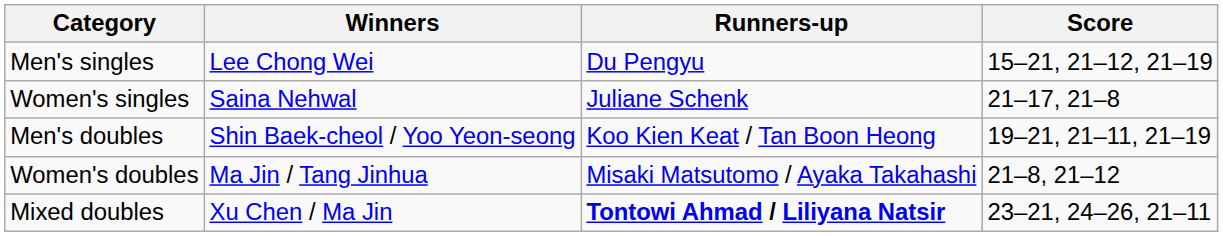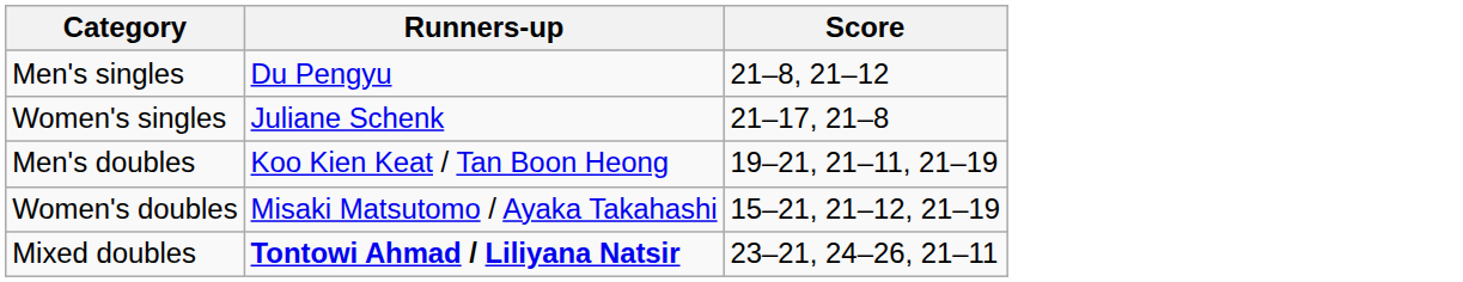 <table class=wikitable style="white-space:nowrap;">
 <tr>
 <th>Category</th>
-<th>Winners</th>
 <th>Runners-up</th>
 <th>Score</th>
 </tr>
 <tr>
 <td>Men's singles</td>
-<td> <a href='#'>Lee Chong Wei</a></td>
 <td> <a href='#'>Du Pengyu</a></td>
-<td>15–21, 21–12, 21–19</td>
+<td>21–8, 21–12</td>
 </tr>
 <tr>
 <td>Women's singles</td>
-<td> <a href='#'>Saina Nehwal</a></td>
 <td> <a href='#'>Juliane Schenk</a></td>
 <td>21–17, 21–8</td>
 </tr>
 <tr>
 <td>Men's doubles</td>
-<td> <a href='#'>Shin Baek-cheol</a> / <a href='#'>Yoo Yeon-seong</a></td>
 <td> <a href='#'>Koo Kien Keat</a> / <a href='#'>Tan Boon Heong</a></td>
 <td>19–21, 21–11, 21–19</td>
 </tr>
 <tr>
 <td>Women's doubles</td>
-<td> <a href='#'>Ma Jin</a> / <a href='#'>Tang Jinhua</a></td>
 <td> <a href='#'>Misaki Matsutomo</a> / <a href='#'>Ayaka Takahashi</a></td>
-<td>21–8, 21–12</td>
+<td>15–21, 21–12, 21–19</td>
 </tr>
 <tr>
 <td>Mixed doubles</td>
-<td> <a href='#'>Xu Chen</a> / <a href='#'>Ma Jin</a></td>
 <td><strong> <a href='#'>Tontowi Ahmad</a> / <a href='#'>Liliyana Natsir</a></strong></td>
 <td>23–21, 24–26, 21–11</td>
 </tr>
 </table>
